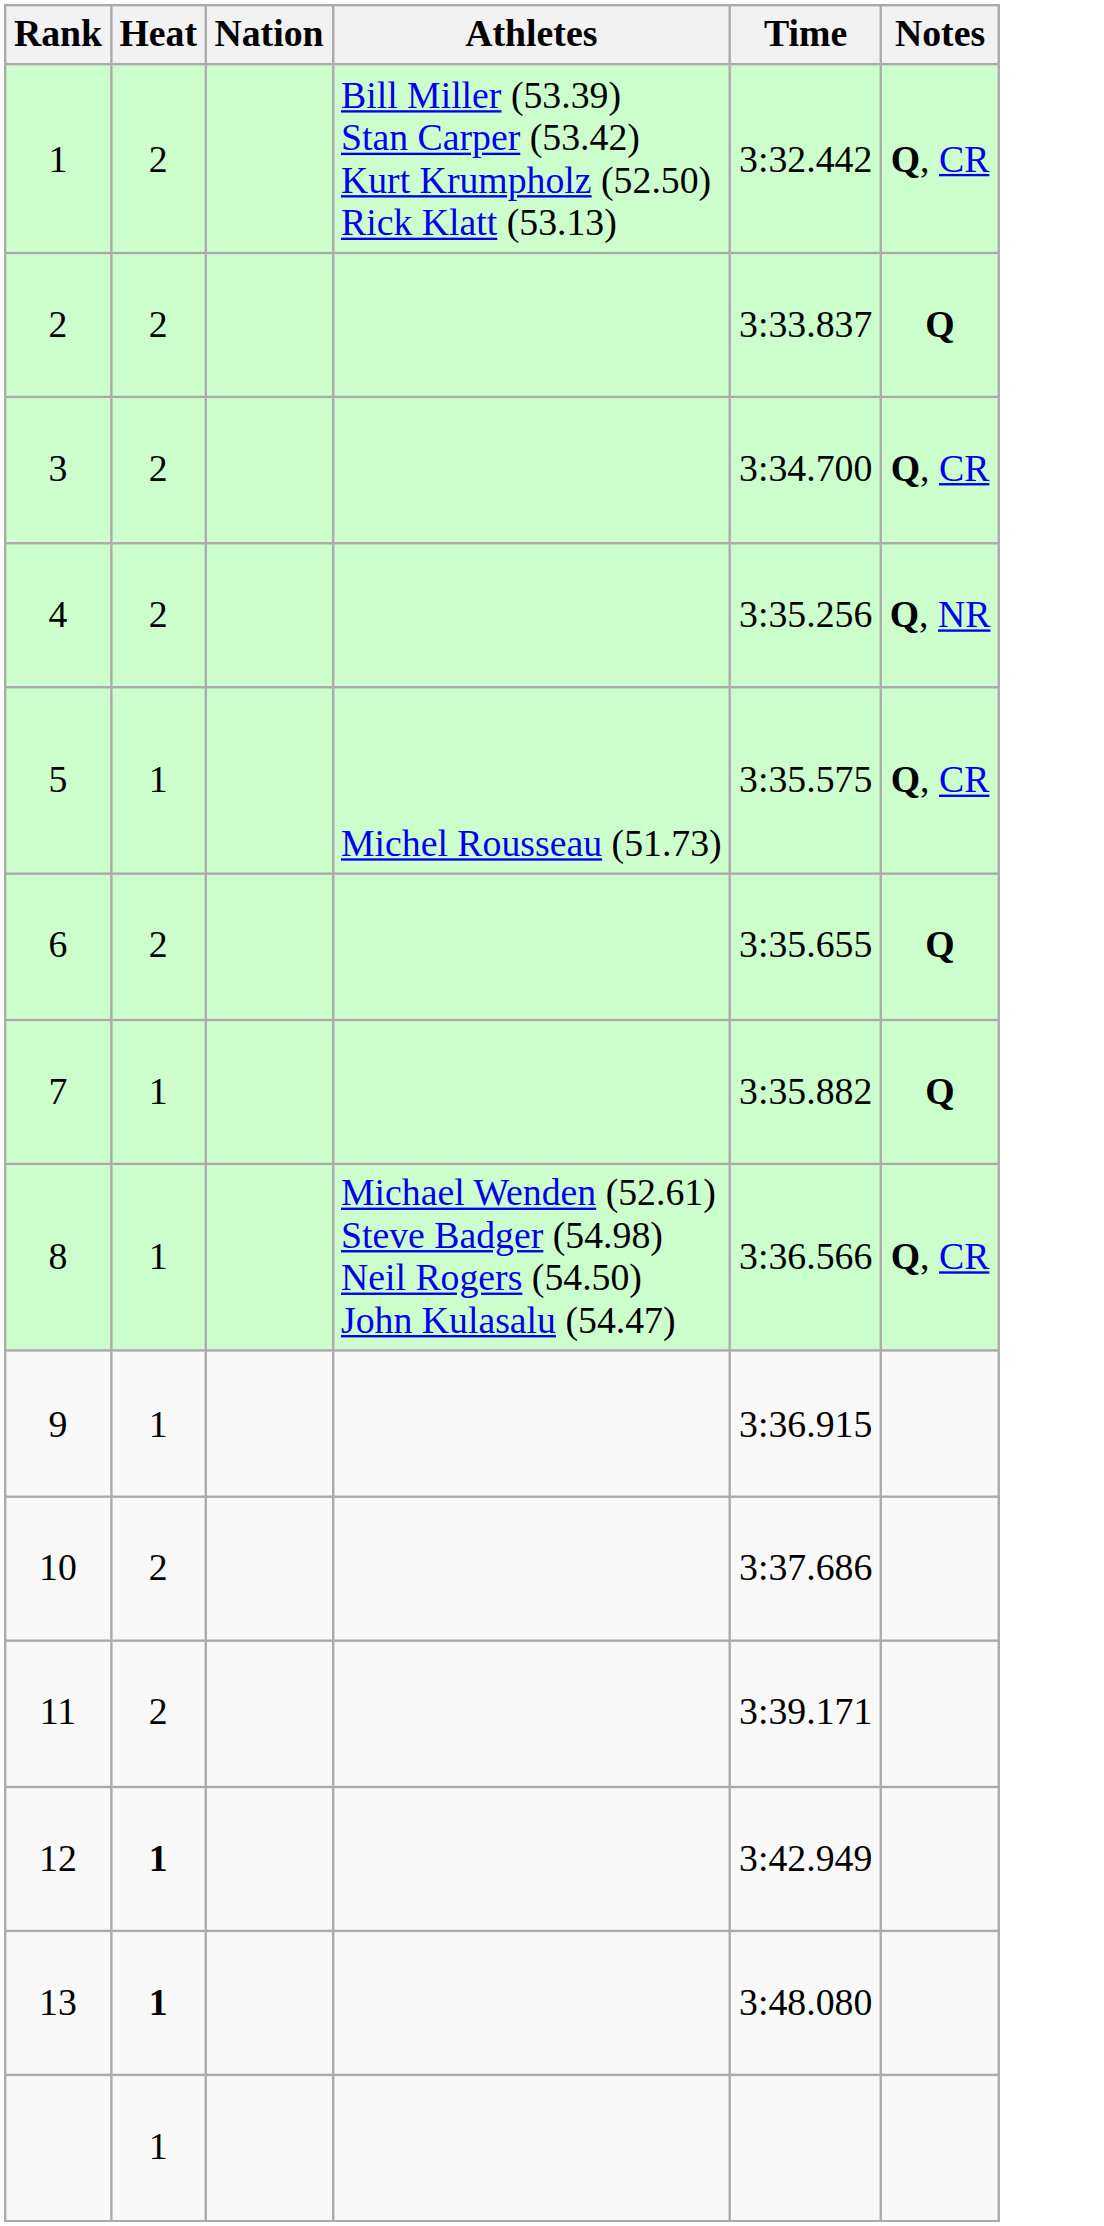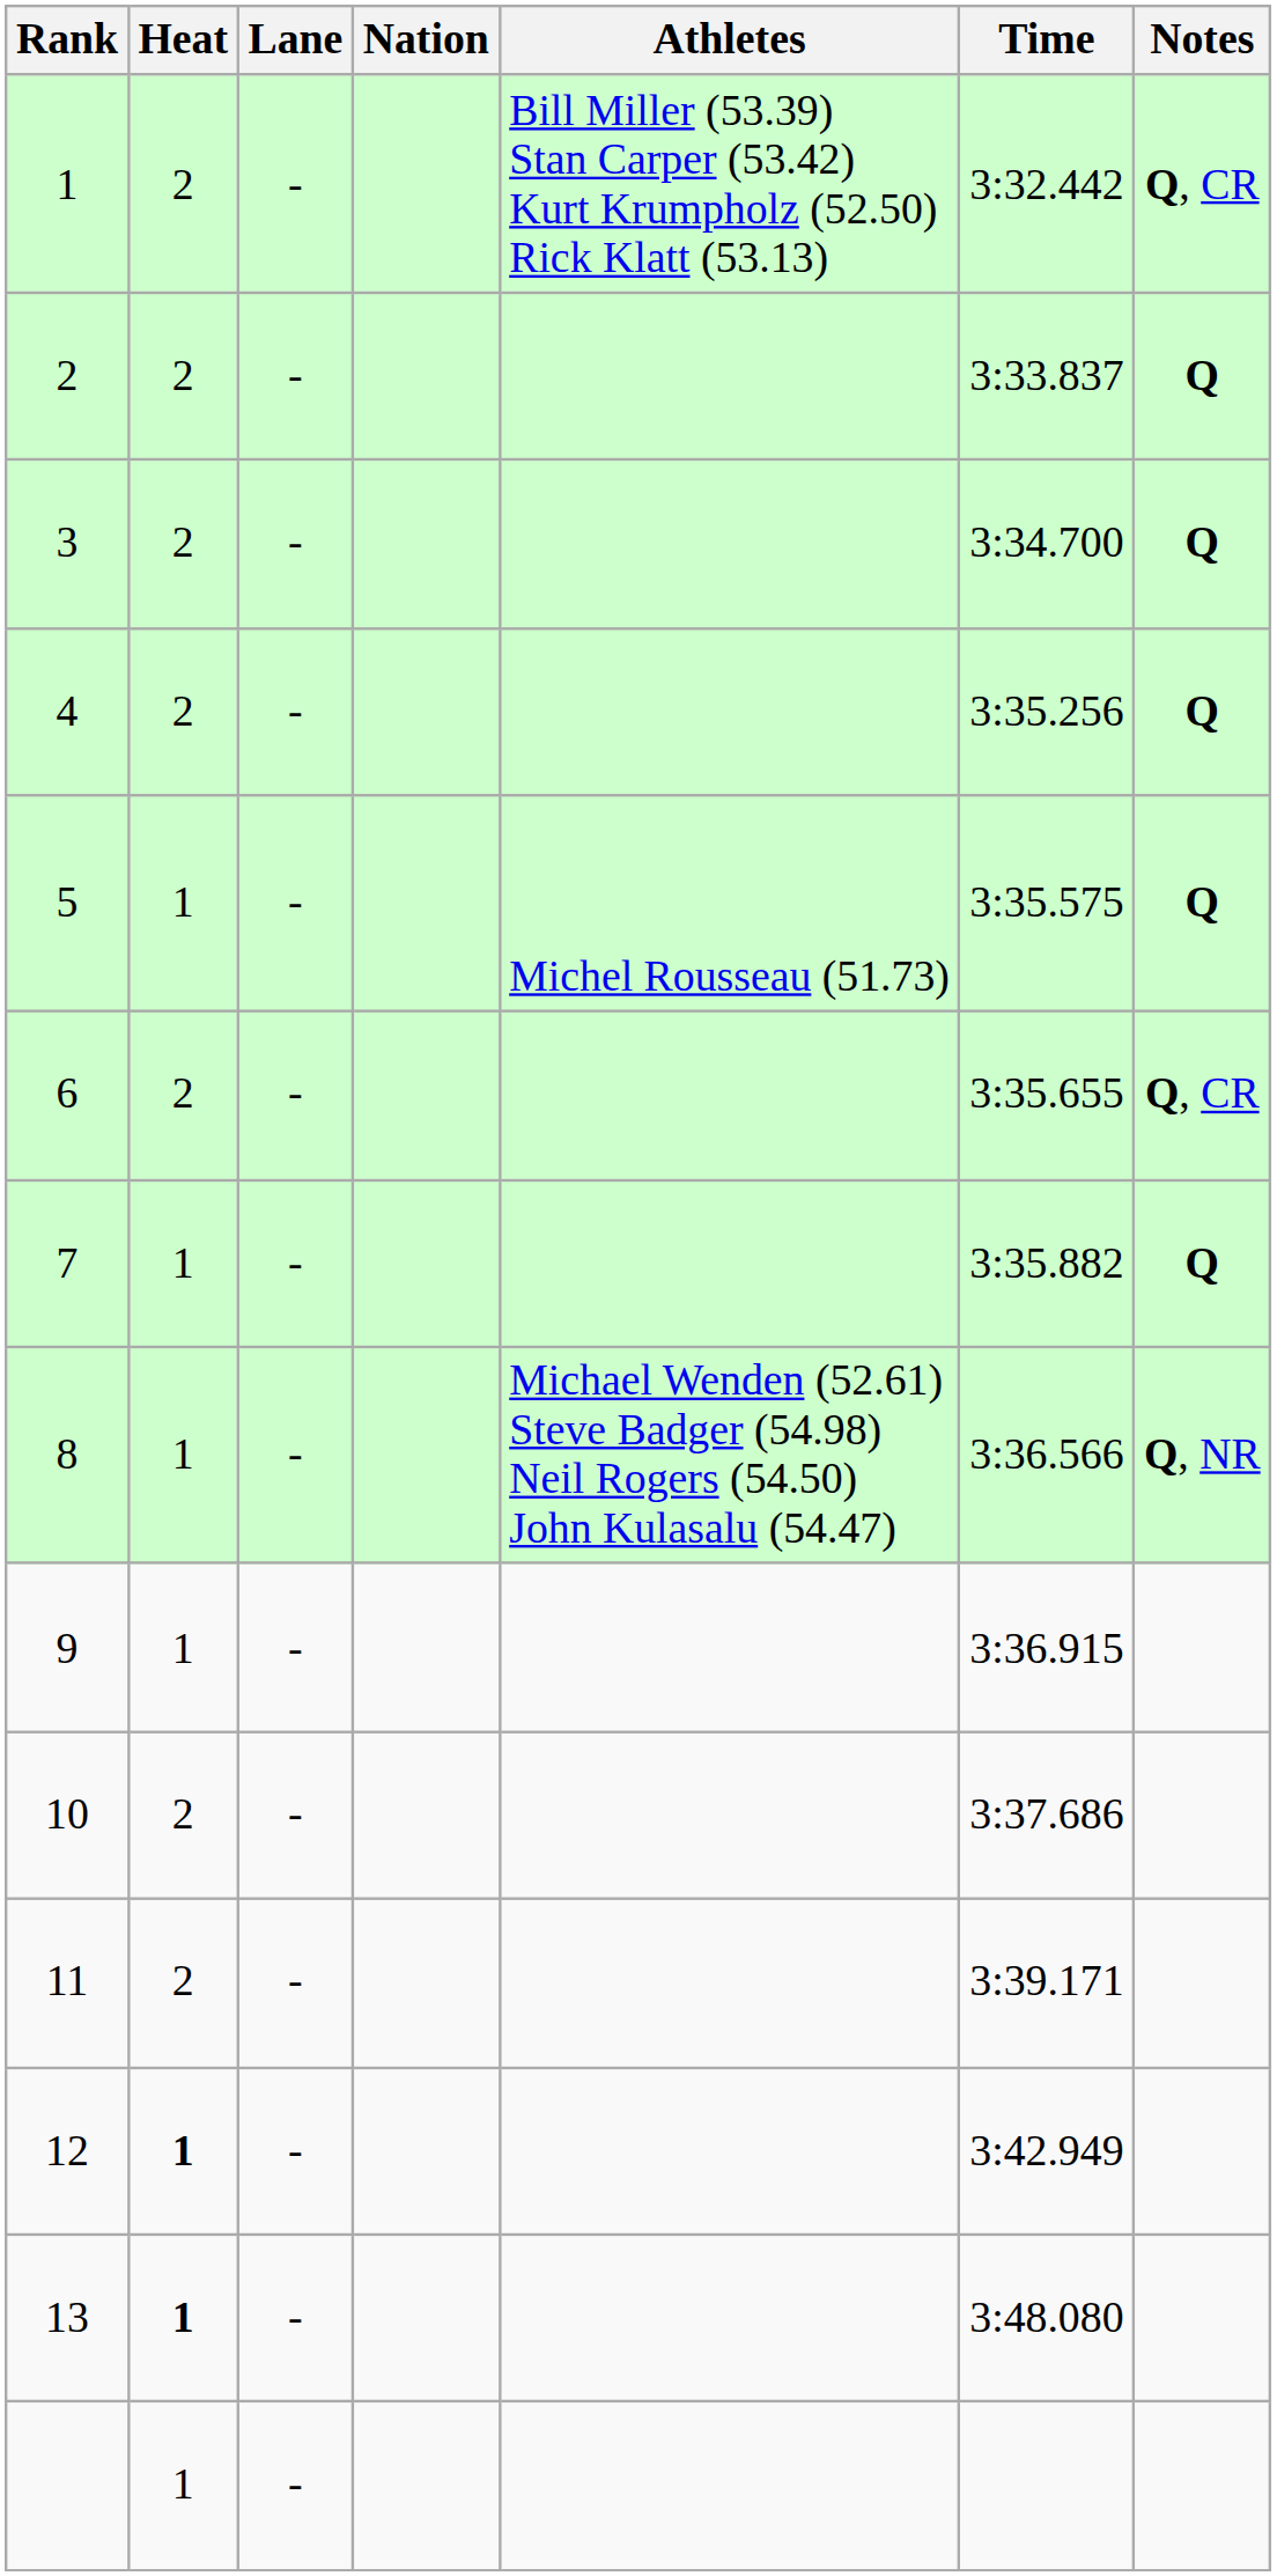 <table class="wikitable sortable" style="text-align:center">
 <tr>
 <th>Rank</th>
 <th>Heat</th>
+<th>Lane</th>
 <th>Nation</th>
 <th>Athletes</th>
 <th>Time</th>
 <th>Notes</th>
 </tr>
 <tr bgcolor=ccffcc>
 <td>1</td>
 <td>2</td>
+<td>-</td>
 <td align=left></td>
 <td align=left><a href='#'>Bill Miller</a> (53.39)<br><a href='#'>Stan Carper</a> (53.42)<br><a href='#'>Kurt Krumpholz</a> (52.50)<br><a href='#'>Rick Klatt</a> (53.13)</td>
 <td>3:32.442</td>
 <td><strong>Q</strong>, <a href='#'>CR</a></td>
 </tr>
 <tr bgcolor=ccffcc>
 <td>2</td>
 <td>2</td>
+<td>-</td>
 <td align=left></td>
 <td align=left><br><br><br></td>
 <td>3:33.837</td>
 <td><strong>Q</strong></td>
 </tr>
 <tr bgcolor=ccffcc>
 <td>3</td>
 <td>2</td>
+<td>-</td>
 <td align=left></td>
 <td align=left><br><br><br></td>
 <td>3:34.700</td>
-<td><strong>Q</strong>, <a href='#'>CR</a></td>
+<td><strong>Q</strong></td>
 </tr>
 <tr bgcolor=ccffcc>
 <td>4</td>
 <td>2</td>
+<td>-</td>
 <td align=left></td>
 <td align=left><br><br><br></td>
 <td>3:35.256</td>
-<td><strong>Q</strong>, <a href='#'>NR</a></td>
+<td><strong>Q</strong></td>
 </tr>
 <tr bgcolor=ccffcc>
 <td>5</td>
 <td>1</td>
+<td>-</td>
 <td align=left></td>
 <td align=left><br><br><br><a href='#'>Michel Rousseau</a> (51.73)</td>
 <td>3:35.575</td>
-<td><strong>Q</strong>, <a href='#'>CR</a></td>
+<td><strong>Q</strong></td>
 </tr>
 <tr bgcolor=ccffcc>
 <td>6</td>
 <td>2</td>
+<td>-</td>
 <td align=left></td>
 <td align=left><br><br><br></td>
 <td>3:35.655</td>
-<td><strong>Q</strong></td>
+<td><strong>Q</strong>, <a href='#'>CR</a></td>
 </tr>
 <tr bgcolor=ccffcc>
 <td>7</td>
 <td>1</td>
+<td>-</td>
 <td align=left></td>
 <td align=left><br><br><br></td>
 <td>3:35.882</td>
 <td><strong>Q</strong></td>
 </tr>
 <tr bgcolor=ccffcc>
 <td>8</td>
 <td>1</td>
+<td>-</td>
 <td align=left></td>
 <td align=left><a href='#'>Michael Wenden</a> (52.61)<br><a href='#'>Steve Badger</a> (54.98)<br><a href='#'>Neil Rogers</a> (54.50)<br><a href='#'>John Kulasalu</a> (54.47)</td>
 <td>3:36.566</td>
-<td><strong>Q</strong>, <a href='#'>CR</a></td>
+<td><strong>Q</strong>, <a href='#'>NR</a></td>
 </tr>
 <tr>
 <td>9</td>
 <td>1</td>
+<td>-</td>
 <td align=left></td>
 <td align=left><br><br><br></td>
 <td>3:36.915</td>
 <td></td>
 </tr>
 <tr>
 <td>10</td>
 <td>2</td>
+<td>-</td>
 <td align=left></td>
 <td align=left><br><br><br></td>
 <td>3:37.686</td>
 <td></td>
 </tr>
 <tr>
 <td>11</td>
 <td>2</td>
+<td>-</td>
 <td align=left></td>
 <td align=left><br><br><br></td>
 <td>3:39.171</td>
 <td></td>
 </tr>
 <tr>
 <td>12</td>
 <td><strong>1</strong></td>
+<td>-</td>
 <td align=left></td>
 <td align=left><br><br><br></td>
 <td>3:42.949</td>
 <td></td>
 </tr>
 <tr>
 <td>13</td>
 <td><strong>1</strong></td>
+<td>-</td>
 <td align=left></td>
 <td align=left><br><br><br></td>
 <td>3:48.080</td>
 <td></td>
 </tr>
 <tr>
 <td></td>
 <td>1</td>
+<td>-</td>
 <td align=left></td>
 <td align=left><br><br><br></td>
 <td></td>
 <td></td>
 </tr>
 </table>
